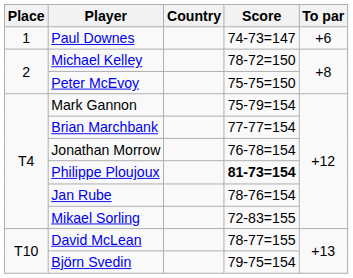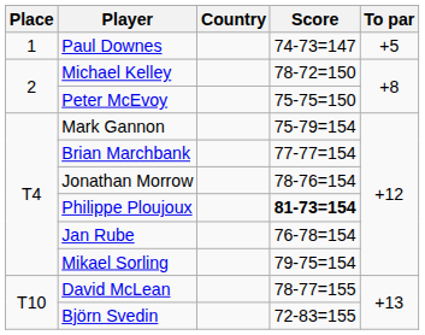 <table class="wikitable" style="font-size:95%;">
 <tr>
 <th>Place</th>
 <th>Player</th>
 <th>Country</th>
 <th>Score</th>
 <th>To par</th>
 </tr>
 <tr>
 <td align=center>1</td>
 <td><a href='#'>Paul Downes</a></td>
 <td></td>
 <td align=center>74-73=147</td>
-<td align=center>+6</td>
+<td align=center>+5</td>
 </tr>
 <tr>
 <td rowspan="2" align="center">2</td>
 <td><a href='#'>Michael Kelley</a></td>
 <td></td>
 <td align=center>78-72=150</td>
 <td rowspan="2" align=center>+8</td>
 </tr>
 <tr>
 <td><a href='#'>Peter McEvoy</a></td>
 <td></td>
 <td>75-75=150</td>
 </tr>
 <tr>
 <td rowspan="6" align="center">T4</td>
 <td>Mark Gannon</td>
 <td></td>
 <td align="center">75-79=154</td>
 <td rowspan="6" align="center">+12</td>
 </tr>
 <tr>
 <td><a href='#'>Brian Marchbank</a></td>
 <td></td>
 <td align=center>77-77=154</td>
 </tr>
 <tr>
 <td>Jonathan Morrow</td>
 <td></td>
-<td>76-78=154</td>
+<td>78-76=154</td>
 </tr>
 <tr>
 <td><a href='#'>Philippe Ploujoux</a></td>
 <td></td>
 <td><strong>81-73=154</strong></td>
 </tr>
 <tr>
 <td><a href='#'>Jan Rube</a></td>
 <td></td>
-<td>78-76=154</td>
+<td>76-78=154</td>
 </tr>
 <tr>
 <td><a href='#'>Mikael Sorling</a></td>
 <td></td>
-<td>72-83=155</td>
+<td>79-75=154</td>
 </tr>
 <tr>
 <td rowspan="2" align="center">T10</td>
 <td><a href='#'>David McLean</a></td>
 <td></td>
 <td align="center">78-77=155</td>
 <td rowspan="2" align="center">+13</td>
 </tr>
 <tr>
 <td><a href='#'>Björn Svedin</a></td>
 <td></td>
-<td>79-75=154</td>
+<td>72-83=155</td>
 </tr>
 </table>
